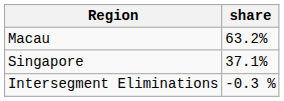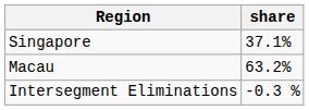 <table class="wikitable floatright">
 <tr>
 <th>Region</th>
 <th>share</th>
 </tr>
 <tr>
+<td>Singapore</td>
+<td>37.1%</td>
+</tr>
+<tr>
 <td>Macau</td>
 <td>63.2%</td>
-</tr>
-<tr>
-<td>Singapore</td>
-<td>37.1%</td>
 </tr>
 <tr>
 <td>Intersegment Eliminations</td>
 <td>-0.3 %</td>
 </tr>
 </table>
